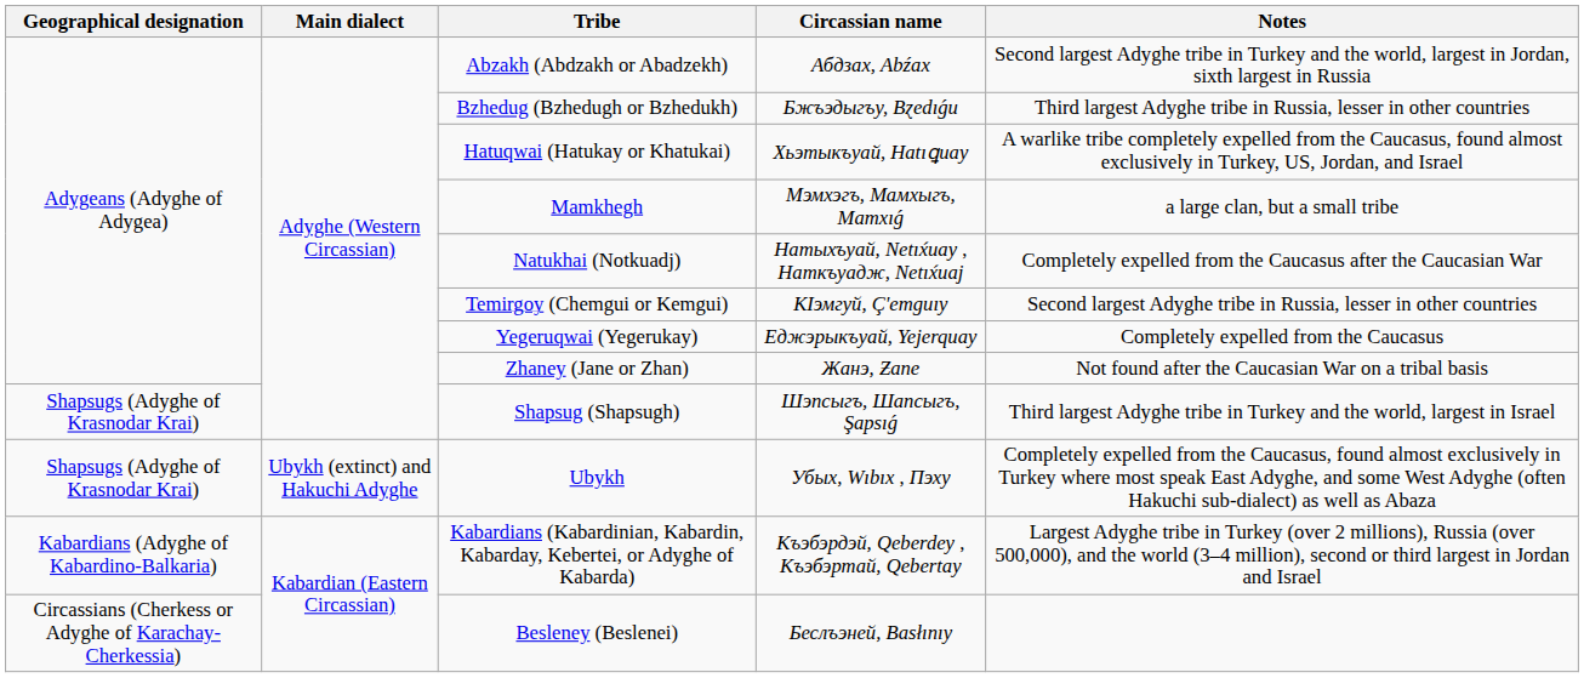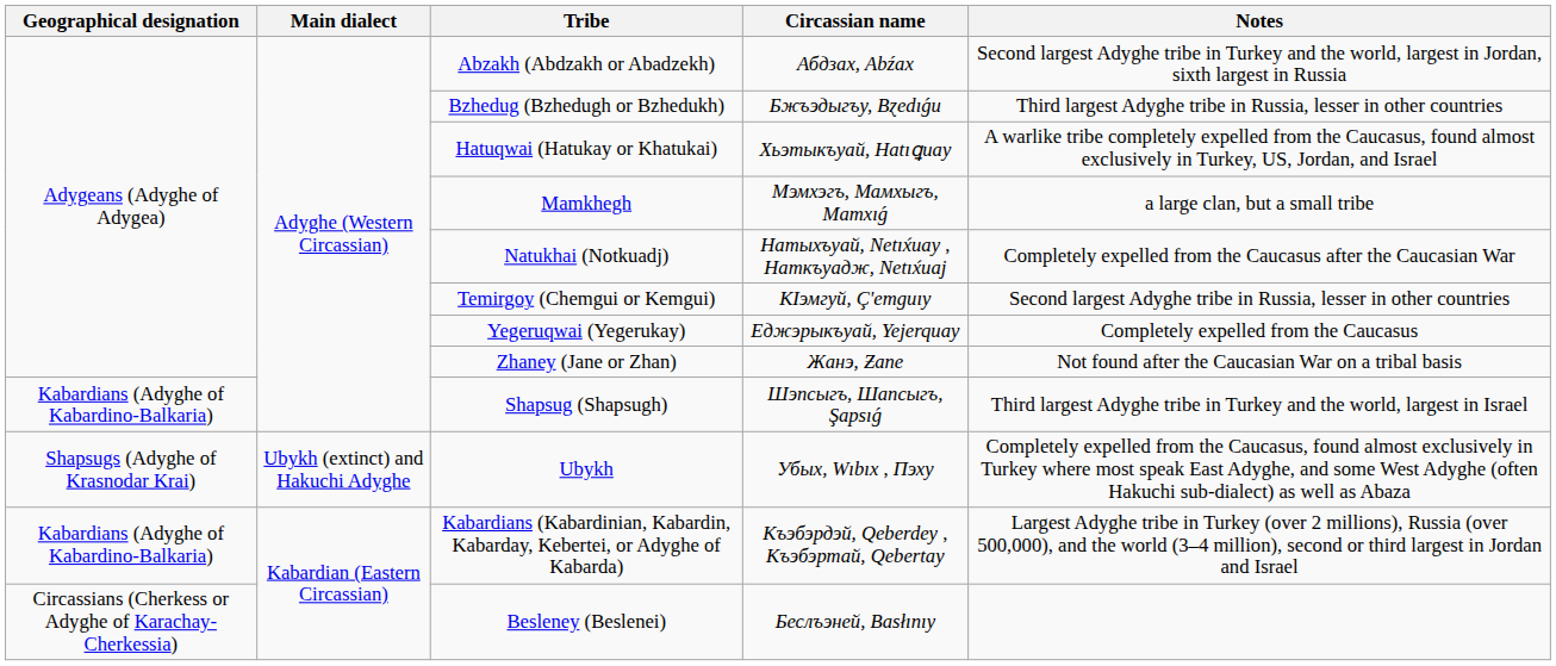 <table class="wikitable" style="text-align:center;">
 <tr>
 <th>Geographical designation</th>
 <th>Main dialect</th>
 <th>Tribe</th>
 <th>Circassian name</th>
 <th>Notes</th>
 </tr>
 <tr>
 <td rowspan="8"><a href='#'>Adygeans</a> (Adyghe of Adygea)</td>
 <td rowspan="9"><a href='#'>Adyghe (Western Circassian)</a></td>
 <td><a href='#'>Abzakh</a> (Abdzakh or Abadzekh)</td>
 <td><em>Абдзах, Abźax</em> </td>
 <td>Second largest Adyghe tribe in Turkey and the world, largest in Jordan, sixth largest in Russia</td>
 </tr>
 <tr>
 <td><a href='#'>Bzhedug</a> (Bzhedugh or Bzhedukh)</td>
 <td><em>Бжъэдыгъу, Bɀedıǵu</em> </td>
 <td>Third largest Adyghe tribe in Russia, lesser in other countries</td>
 </tr>
 <tr>
 <td><a href='#'>Hatuqwai</a> (Hatukay or Khatukai)</td>
 <td><em>Хьэтыкъуай, Hatıꝗuay</em> </td>
 <td>A warlike tribe completely expelled from the Caucasus, found almost exclusively in Turkey, US, Jordan, and Israel</td>
 </tr>
 <tr>
 <td><a href='#'>Mamkhegh</a></td>
 <td><em>Мэмхэгъ, Мамхыгъ, Mamxıǵ</em> </td>
 <td>a large clan, but a small tribe</td>
 </tr>
 <tr>
 <td><a href='#'>Natukhai</a> (Notkuadj)</td>
 <td><em>Натыхъуай, Netıx́uay</em> , <em>Наткъуадж, Netıx́uaj</em> </td>
 <td>Completely expelled from the Caucasus after the Caucasian War</td>
 </tr>
 <tr>
 <td><a href='#'>Temirgoy</a> (Chemgui or Kemgui)</td>
 <td><em>КIэмгуй, Ç'emguıy</em> </td>
 <td>Second largest Adyghe tribe in Russia, lesser in other countries</td>
 </tr>
 <tr>
 <td><a href='#'>Yegeruqwai</a> (Yegerukay)</td>
 <td><em>Еджэрыкъуай, Yejerquay</em> </td>
 <td>Completely expelled from the Caucasus</td>
 </tr>
 <tr>
 <td><a href='#'>Zhaney</a> (Jane or Zhan)</td>
 <td><em>Жанэ, Ƶane</em> </td>
 <td>Not found after the Caucasian War on a tribal basis</td>
 </tr>
 <tr>
-<td><a href='#'>Shapsugs</a> (Adyghe of <a href='#'>Krasnodar Krai</a>)</td>
+<td><a href='#'>Kabardians</a> (Adyghe of <a href='#'>Kabardino-Balkaria</a>)</td>
 <td><a href='#'>Shapsug</a> (Shapsugh)</td>
 <td><em>Шэпсыгъ, Шапсыгъ, Şapsıǵ</em> </td>
 <td>Third largest Adyghe tribe in Turkey and the world, largest in Israel</td>
 </tr>
 <tr>
 <td><a href='#'>Shapsugs</a> (Adyghe of <a href='#'>Krasnodar Krai</a>)</td>
 <td><a href='#'>Ubykh</a> (extinct) and <a href='#'>Hakuchi Adyghe</a></td>
 <td><a href='#'>Ubykh</a></td>
 <td><em>Убых, Wıbıx</em> , <em>Пэху</em></td>
 <td>Completely expelled from the Caucasus, found almost exclusively in Turkey where most speak East Adyghe, and some West Adyghe (often Hakuchi sub-dialect) as well as Abaza</td>
 </tr>
 <tr>
 <td><a href='#'>Kabardians</a> (Adyghe of <a href='#'>Kabardino-Balkaria</a>)</td>
 <td rowspan="2"><a href='#'>Kabardian (Eastern Circassian)</a></td>
 <td><a href='#'>Kabardians</a> (Kabardinian, Kabardin, Kabarday, Kebertei, or Adyghe of Kabarda)</td>
 <td><em>Къэбэрдэй, Qeberdey</em> , <em>Къэбэртай, Qebertay</em> </td>
 <td>Largest Adyghe tribe in Turkey (over 2 millions), Russia (over 500,000), and the world (3–4 million), second or third largest in Jordan and Israel</td>
 </tr>
 <tr>
 <td>Circassians (Cherkess or Adyghe of <a href='#'>Karachay-Cherkessia</a>)</td>
 <td><a href='#'>Besleney</a> (Beslenei)</td>
 <td><em>Беслъэней, Basłınıy</em> </td>
 <td></td>
 </tr>
 </table>
